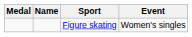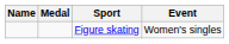 <table class="wikitable sortable" style="font-size:90%">
 <tr>
+<th>Name</th>
 <th>Medal</th>
-<th>Name</th>
 <th>Sport</th>
 <th>Event</th>
 </tr>
 <tr>
 <td></td>
 <td></td>
 <td><a href='#'>Figure skating</a></td>
 <td>Women's singles</td>
 </tr>
 </table>
